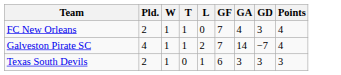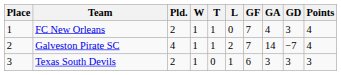 <table class="wikitable">
 <tr>
+<th>Place</th>
 <th width="200">Team</th>
 <th width="20">Pld.</th>
 <th width="20">W</th>
 <th width="20">T</th>
 <th width="20">L</th>
 <th width="20">GF</th>
 <th width="20">GA</th>
 <th width="25">GD</th>
 <th>Points</th>
 </tr>
 <tr>
+<td>1</td>
 <td><a href='#'>FC New Orleans</a></td>
 <td>2</td>
 <td>1</td>
 <td>1</td>
 <td>0</td>
 <td>7</td>
 <td>4</td>
 <td>3</td>
 <td>4</td>
 </tr>
 <tr>
+<td>2</td>
 <td><a href='#'>Galveston Pirate SC</a></td>
 <td>4</td>
 <td>1</td>
 <td>1</td>
 <td>2</td>
 <td>7</td>
 <td>14</td>
 <td>−7</td>
 <td>4</td>
 </tr>
 <tr>
+<td>3</td>
 <td><a href='#'>Texas South Devils</a></td>
 <td>2</td>
 <td>1</td>
 <td>0</td>
 <td>1</td>
 <td>6</td>
 <td>3</td>
 <td>3</td>
 <td>3</td>
 </tr>
 </table>
